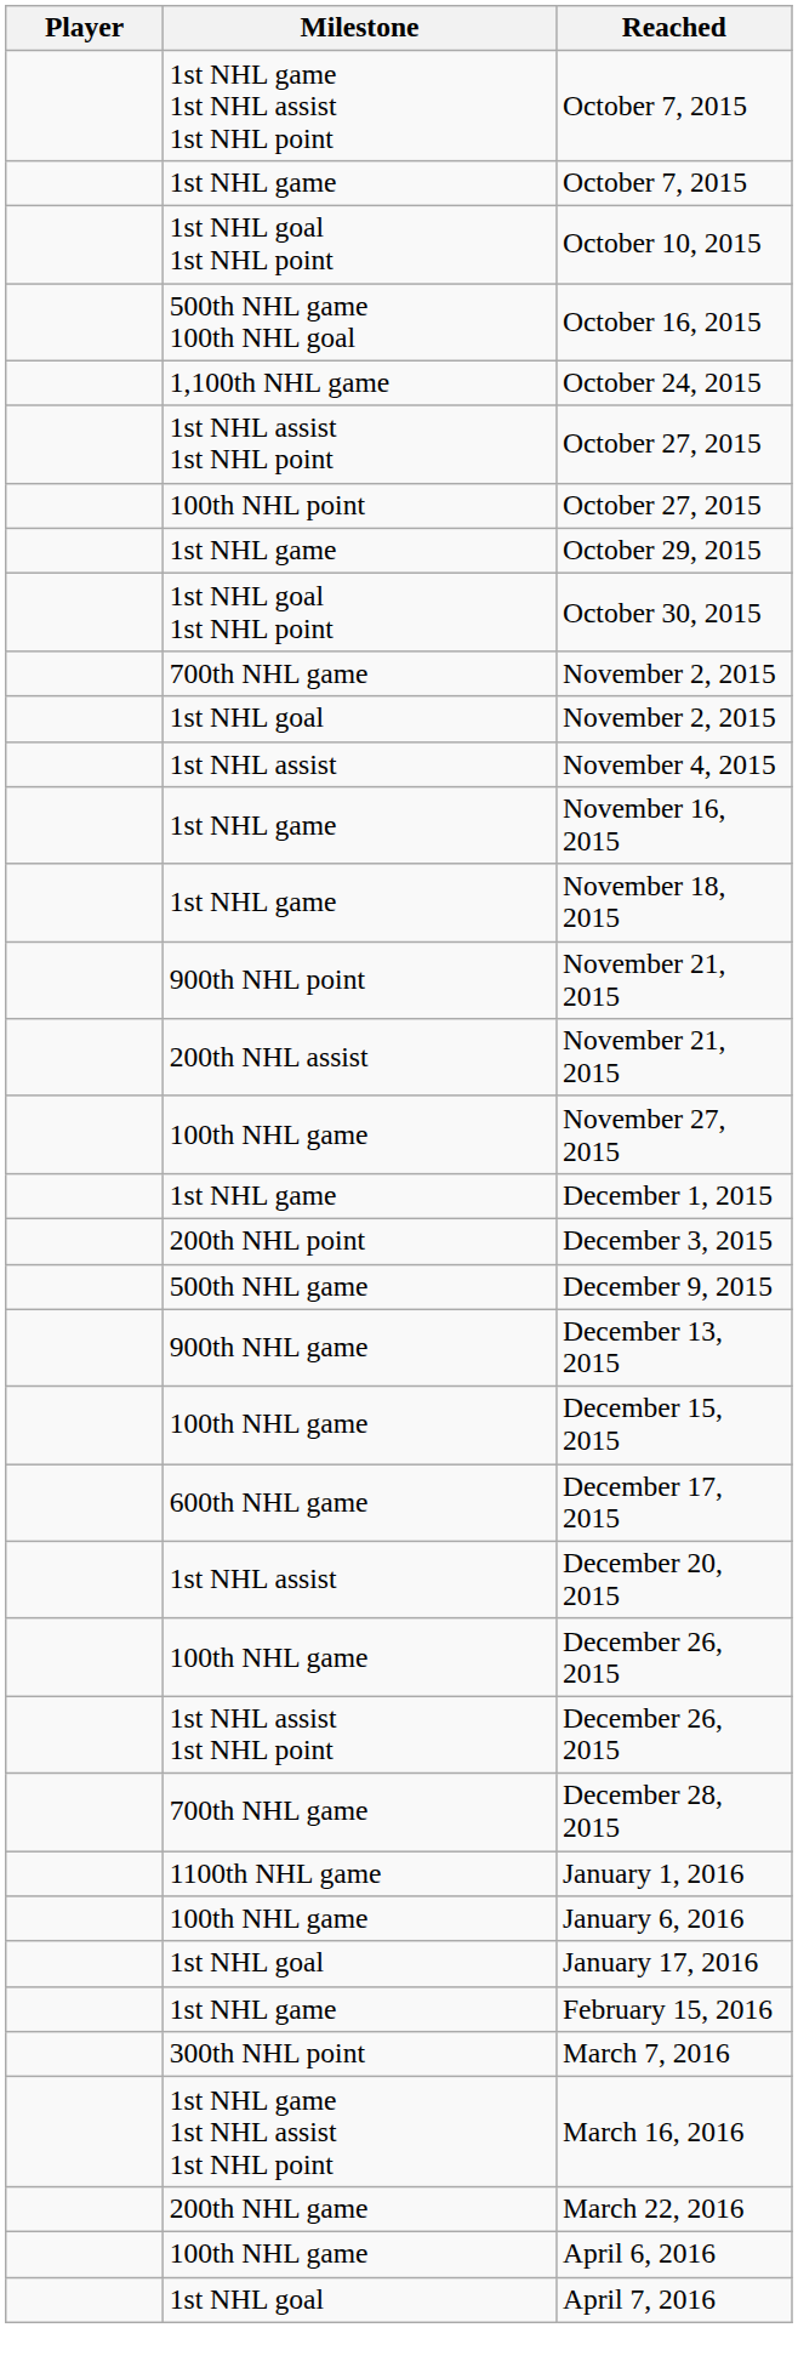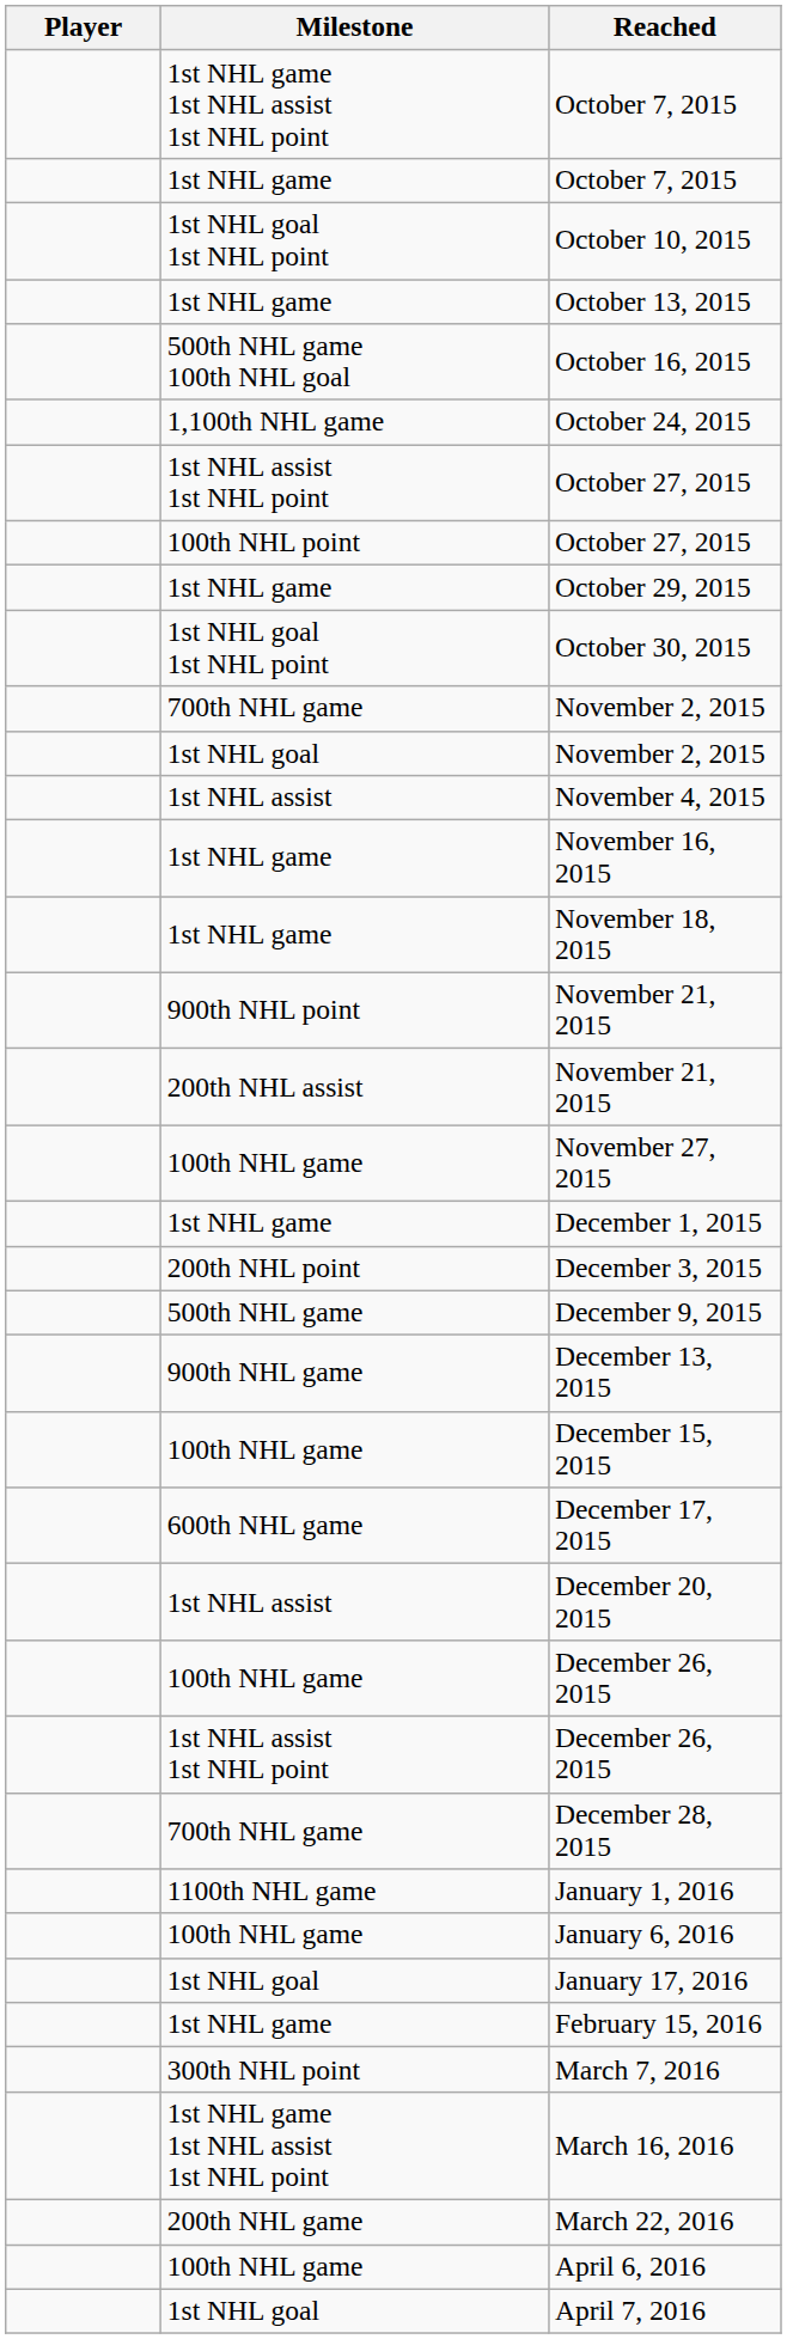 <table class="wikitable sortable" style="width:50%;">
 <tr align=center>
 <th style="width:20%;">Player</th>
 <th style="width:50%;">Milestone</th>
 <th style="width:30%;" data-sort-type="date">Reached</th>
 </tr>
 <tr>
 <td></td>
 <td>1st NHL game<br>1st NHL assist<br>1st NHL point</td>
 <td>October 7, 2015</td>
 </tr>
 <tr>
 <td></td>
 <td>1st NHL game</td>
 <td>October 7, 2015</td>
 </tr>
 <tr>
 <td></td>
 <td>1st NHL goal<br>1st NHL point</td>
 <td>October 10, 2015</td>
+</tr>
+<tr>
+<td></td>
+<td>1st NHL game</td>
+<td>October 13, 2015</td>
 </tr>
 <tr>
 <td></td>
 <td>500th NHL game<br>100th NHL goal</td>
 <td>October 16, 2015</td>
 </tr>
 <tr>
 <td></td>
 <td>1,100th NHL game</td>
 <td>October 24, 2015</td>
 </tr>
 <tr>
 <td></td>
 <td>1st NHL assist<br>1st NHL point</td>
 <td>October 27, 2015</td>
 </tr>
 <tr>
 <td></td>
 <td>100th NHL point</td>
 <td>October 27, 2015</td>
 </tr>
 <tr>
 <td></td>
 <td>1st NHL game</td>
 <td>October 29, 2015</td>
 </tr>
 <tr>
 <td></td>
 <td>1st NHL goal<br>1st NHL point</td>
 <td>October 30, 2015</td>
 </tr>
 <tr>
 <td></td>
 <td>700th NHL game</td>
 <td>November 2, 2015</td>
 </tr>
 <tr>
 <td></td>
 <td>1st NHL goal</td>
 <td>November 2, 2015</td>
 </tr>
 <tr>
 <td></td>
 <td>1st NHL assist</td>
 <td>November 4, 2015</td>
 </tr>
 <tr>
 <td></td>
 <td>1st NHL game</td>
 <td>November 16, 2015</td>
 </tr>
 <tr>
 <td></td>
 <td>1st NHL game</td>
 <td>November 18, 2015</td>
 </tr>
 <tr>
 <td></td>
 <td>900th NHL point</td>
 <td>November 21, 2015</td>
 </tr>
 <tr>
 <td></td>
 <td>200th NHL assist</td>
 <td>November 21, 2015</td>
 </tr>
 <tr>
 <td></td>
 <td>100th NHL game</td>
 <td>November 27, 2015</td>
 </tr>
 <tr>
 <td></td>
 <td>1st NHL game</td>
 <td>December 1, 2015</td>
 </tr>
 <tr>
 <td></td>
 <td>200th NHL point</td>
 <td>December 3, 2015</td>
 </tr>
 <tr>
 <td></td>
 <td>500th NHL game</td>
 <td>December 9, 2015</td>
 </tr>
 <tr>
 <td></td>
 <td>900th NHL game</td>
 <td>December 13, 2015</td>
 </tr>
 <tr>
 <td></td>
 <td>100th NHL game</td>
 <td>December 15, 2015</td>
 </tr>
 <tr>
 <td></td>
 <td>600th NHL game</td>
 <td>December 17, 2015</td>
 </tr>
 <tr>
 <td></td>
 <td>1st NHL assist</td>
 <td>December 20, 2015</td>
 </tr>
 <tr>
 <td></td>
 <td>100th NHL game</td>
 <td>December 26, 2015</td>
 </tr>
 <tr>
 <td></td>
 <td>1st NHL assist<br>1st NHL point</td>
 <td>December 26, 2015</td>
 </tr>
 <tr>
 <td></td>
 <td>700th NHL game</td>
 <td>December 28, 2015</td>
 </tr>
 <tr>
 <td></td>
 <td>1100th NHL game</td>
 <td>January 1, 2016</td>
 </tr>
 <tr>
 <td></td>
 <td>100th NHL game</td>
 <td>January 6, 2016</td>
 </tr>
 <tr>
 <td></td>
 <td>1st NHL goal</td>
 <td>January 17, 2016</td>
 </tr>
 <tr>
 <td></td>
 <td>1st NHL game</td>
 <td>February 15, 2016</td>
 </tr>
 <tr>
 <td></td>
 <td>300th NHL point</td>
 <td>March 7, 2016</td>
 </tr>
 <tr>
 <td></td>
 <td>1st NHL game<br>1st NHL assist<br>1st NHL point</td>
 <td>March 16, 2016</td>
 </tr>
 <tr>
 <td></td>
 <td>200th NHL game</td>
 <td>March 22, 2016</td>
 </tr>
 <tr>
 <td></td>
 <td>100th NHL game</td>
 <td>April 6, 2016</td>
 </tr>
 <tr>
 <td></td>
 <td>1st NHL goal</td>
 <td>April 7, 2016</td>
 </tr>
 </table>
